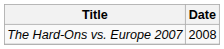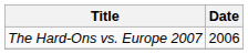 <table class="wikitable" style="font-size: 95%;">
 <tr>
 <th>Title</th>
 <th>Date</th>
 </tr>
 <tr>
 <td><em>The Hard-Ons vs. Europe 2007</em></td>
-<td>2008</td>
+<td>2006</td>
 </tr>
 <tr>
 </tr>
 </table>
